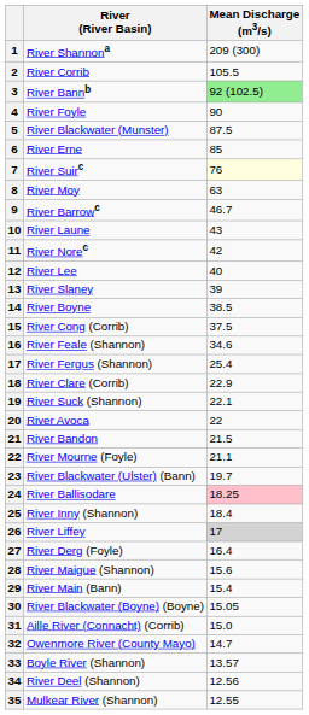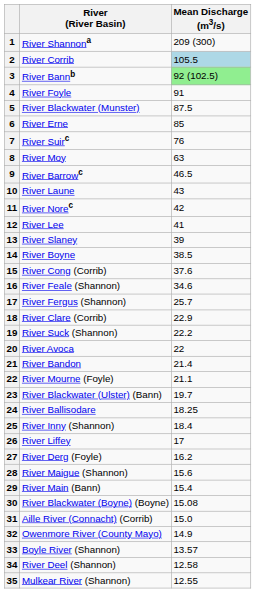 <table class="wikitable">
 <tr>
 <th></th>
 <th>River<br>(River Basin)</th>
 <th>Mean Discharge<br>(m<sup>3</sup>/s)</th>
 </tr>
 <tr>
 <th>1</th>
 <td><a href='#'>River Shannon</a><sup><strong>a</strong></sup></td>
 <td>209 (300)</td>
 </tr>
 <tr>
 <th>2</th>
 <td><a href='#'>River Corrib</a></td>
-<td>105.5</td>
+<td style="background: lightblue;">105.5</td>
 </tr>
 <tr>
 <th>3</th>
 <td><a href='#'>River Bann</a><sup><strong>b</strong></sup></td>
 <td style="background: lightgreen;">92 (102.5)</td>
 </tr>
 <tr>
 <th>4</th>
 <td><a href='#'>River Foyle</a></td>
-<td>90</td>
+<td>91</td>
 </tr>
 <tr>
 <th>5</th>
 <td><a href='#'>River Blackwater (Munster)</a></td>
 <td>87.5</td>
 </tr>
 <tr>
 <th>6</th>
 <td><a href='#'>River Erne</a></td>
 <td>85</td>
 </tr>
 <tr>
 <th>7</th>
 <td><a href='#'>River Suir</a><sup><strong>c</strong></sup></td>
-<td style="background: lightyellow;">76</td>
+<td>76</td>
 </tr>
 <tr>
 <th>8</th>
 <td><a href='#'>River Moy</a></td>
 <td>63</td>
 </tr>
 <tr>
 <th>9</th>
 <td><a href='#'>River Barrow</a><sup><strong>c</strong></sup></td>
-<td>46.7</td>
+<td>46.5</td>
 </tr>
 <tr>
 <th>10</th>
 <td><a href='#'>River Laune</a></td>
 <td>43</td>
 </tr>
 <tr>
 <th>11</th>
 <td><a href='#'>River Nore</a><sup><strong>c</strong></sup></td>
 <td>42</td>
 </tr>
 <tr>
 <th>12</th>
 <td><a href='#'>River Lee</a></td>
-<td>40</td>
+<td>41</td>
 </tr>
 <tr>
 <th>13</th>
 <td><a href='#'>River Slaney</a></td>
 <td>39</td>
 </tr>
 <tr>
 <th>14</th>
 <td><a href='#'>River Boyne</a></td>
 <td>38.5</td>
 </tr>
 <tr>
 <th>15</th>
 <td><a href='#'>River Cong</a> (Corrib)</td>
-<td>37.5</td>
+<td>37.6</td>
 </tr>
 <tr>
 <th>16</th>
 <td><a href='#'>River Feale</a> (Shannon)</td>
 <td>34.6</td>
 </tr>
 <tr>
 <th>17</th>
 <td><a href='#'>River Fergus</a> (Shannon)</td>
-<td>25.4</td>
+<td>25.7</td>
 </tr>
 <tr>
 <th>18</th>
 <td><a href='#'>River Clare</a> (Corrib)</td>
 <td>22.9</td>
 </tr>
 <tr>
 <th>19</th>
 <td><a href='#'>River Suck</a> (Shannon)</td>
-<td>22.1</td>
+<td>22.2</td>
 </tr>
 <tr>
 <th>20</th>
 <td><a href='#'>River Avoca</a></td>
 <td>22</td>
 </tr>
 <tr>
 <th>21</th>
 <td><a href='#'>River Bandon</a></td>
-<td>21.5</td>
+<td>21.4</td>
 </tr>
 <tr>
 <th>22</th>
 <td><a href='#'>River Mourne</a> (Foyle)</td>
 <td>21.1</td>
 </tr>
 <tr>
 <th>23</th>
 <td><a href='#'>River Blackwater (Ulster)</a> (Bann)</td>
 <td>19.7</td>
 </tr>
 <tr>
 <th>24</th>
 <td><a href='#'>River Ballisodare</a></td>
-<td style="background: pink;">18.25</td>
+<td>18.25</td>
 </tr>
 <tr>
 <th>25</th>
 <td><a href='#'>River Inny</a> (Shannon)</td>
 <td>18.4</td>
 </tr>
 <tr>
 <th>26</th>
 <td><a href='#'>River Liffey</a></td>
-<td style="background: lightgrey;">17</td>
+<td>17</td>
 </tr>
 <tr>
 <th>27</th>
 <td><a href='#'>River Derg</a> (Foyle)</td>
-<td>16.4</td>
+<td>16.2</td>
 </tr>
 <tr>
 <th>28</th>
 <td><a href='#'>River Maigue</a> (Shannon)</td>
 <td>15.6</td>
 </tr>
 <tr>
 <th>29</th>
 <td><a href='#'>River Main</a> (Bann)</td>
 <td>15.4</td>
 </tr>
 <tr>
 <th>30</th>
 <td><a href='#'>River Blackwater (Boyne)</a> (Boyne)</td>
-<td>15.05</td>
+<td>15.08</td>
 </tr>
 <tr>
 <th>31</th>
 <td><a href='#'>Aille River (Connacht)</a> (Corrib)</td>
 <td>15.0</td>
 </tr>
 <tr>
 <th>32</th>
 <td><a href='#'>Owenmore River (County Mayo)</a></td>
-<td>14.7</td>
+<td>14.9</td>
 </tr>
 <tr>
 <th>33</th>
 <td><a href='#'>Boyle River</a> (Shannon)</td>
 <td>13.57</td>
 </tr>
 <tr>
 <th>34</th>
 <td><a href='#'>River Deel</a> (Shannon)</td>
-<td>12.56</td>
+<td>12.58</td>
 </tr>
 <tr>
 <th>35</th>
 <td><a href='#'>Mulkear River</a> (Shannon)</td>
 <td>12.55</td>
 </tr>
 </table>
